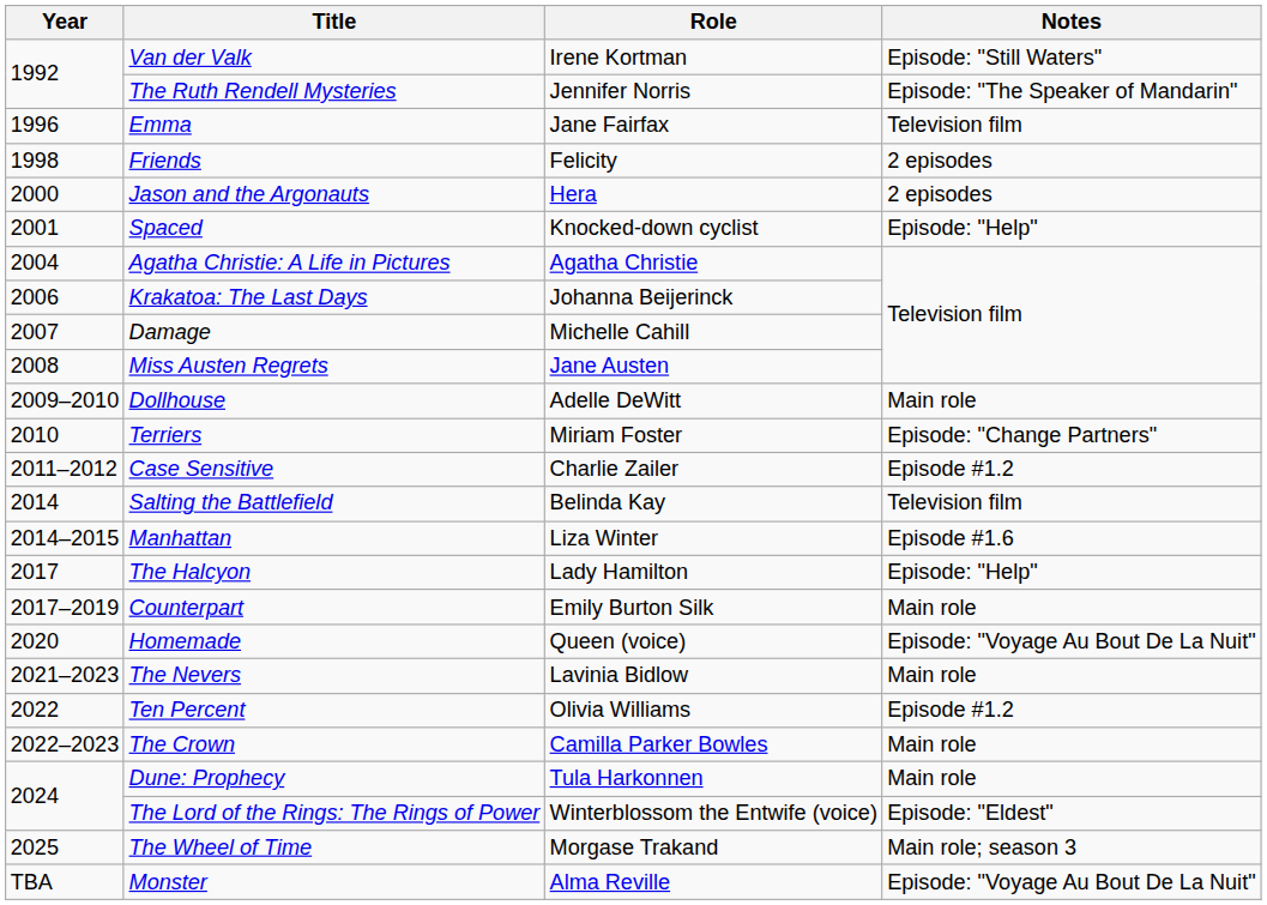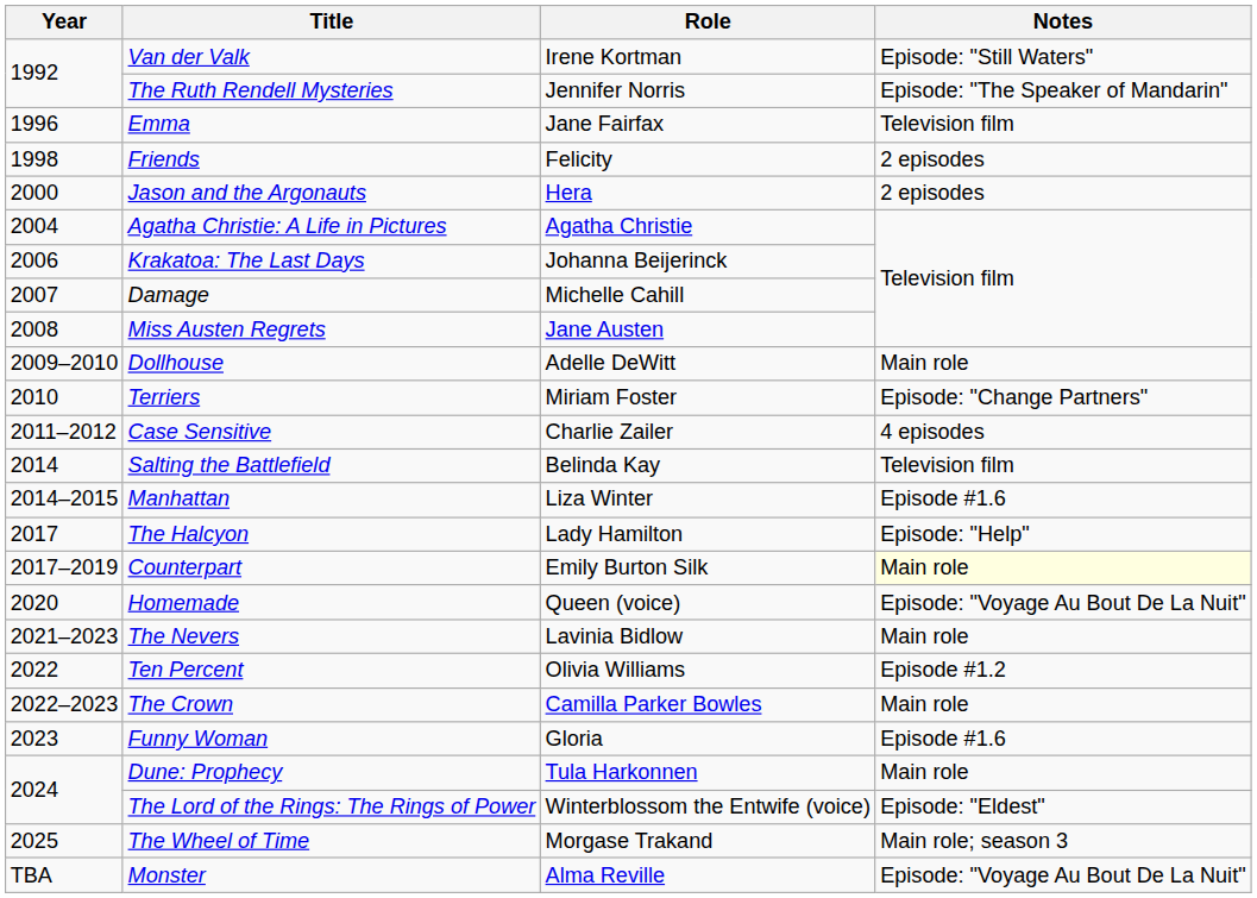 <table class="wikitable sortable">
 <tr>
 <th>Year</th>
 <th>Title</th>
 <th>Role</th>
 <th class="unsortable">Notes</th>
 </tr>
 <tr>
 <td rowspan="2">1992</td>
 <td><em><a href='#'>Van der Valk</a></em></td>
 <td>Irene Kortman</td>
 <td>Episode: "Still Waters"</td>
 </tr>
 <tr>
 <td data-sort-value="Ruth Rendell Mysteries, The"><em><a href='#'>The Ruth Rendell Mysteries</a></em></td>
 <td>Jennifer Norris</td>
 <td>Episode: "The Speaker of Mandarin"</td>
 </tr>
 <tr>
 <td>1996</td>
 <td><em><a href='#'>Emma</a></em></td>
 <td>Jane Fairfax</td>
 <td>Television film</td>
 </tr>
 <tr>
 <td>1998</td>
 <td><em><a href='#'>Friends</a></em></td>
 <td>Felicity</td>
 <td>2 episodes</td>
 </tr>
 <tr>
 <td>2000</td>
 <td><em><a href='#'>Jason and the Argonauts</a></em></td>
 <td><a href='#'>Hera</a></td>
 <td>2 episodes</td>
-</tr>
-<tr>
-<td>2001</td>
-<td><em><a href='#'>Spaced</a></em></td>
-<td>Knocked-down cyclist</td>
-<td>Episode: "Help"</td>
 </tr>
 <tr>
 <td>2004</td>
 <td><em><a href='#'>Agatha Christie: A Life in Pictures</a></em></td>
 <td><a href='#'>Agatha Christie</a></td>
 <td rowspan="4">Television film</td>
 </tr>
 <tr>
 <td>2006</td>
 <td><em><a href='#'>Krakatoa: The Last Days</a></em></td>
 <td>Johanna Beijerinck</td>
 </tr>
 <tr>
 <td>2007</td>
 <td><em>Damage</em></td>
 <td>Michelle Cahill</td>
 </tr>
 <tr>
 <td>2008</td>
 <td><em><a href='#'>Miss Austen Regrets</a></em></td>
 <td><a href='#'>Jane Austen</a></td>
 </tr>
 <tr>
 <td>2009–2010</td>
 <td><em><a href='#'>Dollhouse</a></em></td>
 <td>Adelle DeWitt</td>
 <td>Main role</td>
 </tr>
 <tr>
 <td>2010</td>
 <td><em><a href='#'>Terriers</a></em></td>
 <td>Miriam Foster</td>
 <td>Episode: "Change Partners"</td>
 </tr>
 <tr>
 <td>2011–2012</td>
 <td><em><a href='#'>Case Sensitive</a></em></td>
 <td>Charlie Zailer</td>
-<td>Episode #1.2</td>
+<td>4 episodes</td>
 </tr>
 <tr>
 <td>2014</td>
 <td><em><a href='#'>Salting the Battlefield</a></em></td>
 <td>Belinda Kay</td>
 <td>Television film</td>
 </tr>
 <tr>
 <td>2014–2015</td>
 <td><em><a href='#'>Manhattan</a></em></td>
 <td>Liza Winter</td>
 <td>Episode #1.6</td>
 </tr>
 <tr>
 <td>2017</td>
 <td data-sort-value="Halcyon, The"><em><a href='#'>The Halcyon</a></em></td>
 <td>Lady Hamilton</td>
 <td>Episode: "Help"</td>
 </tr>
 <tr>
 <td>2017–2019</td>
 <td><em><a href='#'>Counterpart</a></em></td>
 <td>Emily Burton Silk</td>
-<td>Main role</td>
+<td style="background: lightyellow;">Main role</td>
 </tr>
 <tr>
 <td>2020</td>
 <td><em><a href='#'>Homemade</a></em></td>
 <td>Queen (voice)</td>
 <td>Episode: "Voyage Au Bout De La Nuit"</td>
 </tr>
 <tr>
 <td>2021–2023</td>
 <td data-sort-value="Nevers, The"><em><a href='#'>The Nevers</a></em></td>
 <td>Lavinia Bidlow</td>
 <td>Main role</td>
 </tr>
 <tr>
 <td>2022</td>
 <td><em><a href='#'>Ten Percent</a></em></td>
 <td>Olivia Williams</td>
 <td>Episode #1.2</td>
 </tr>
 <tr>
 <td>2022–2023</td>
 <td data-sort-value="Crown, The"><em><a href='#'>The Crown</a> </em></td>
 <td><a href='#'>Camilla Parker Bowles</a></td>
 <td>Main role</td>
 </tr>
 <tr>
+<td>2023</td>
+<td><em><a href='#'>Funny Woman</a></em></td>
+<td>Gloria</td>
+<td>Episode #1.6</td>
+</tr>
+<tr>
 <td rowspan="2">2024</td>
 <td><em><a href='#'>Dune: Prophecy</a></em></td>
 <td><a href='#'>Tula Harkonnen</a></td>
 <td>Main role</td>
 </tr>
 <tr>
 <td data-sort-value="Lord of the Rings: The Rings of Power, The"><em><a href='#'>The Lord of the Rings: The Rings of Power</a></em></td>
 <td>Winterblossom the Entwife (voice)</td>
 <td>Episode: "Eldest"</td>
 </tr>
 <tr>
 <td>2025</td>
 <td><em><a href='#'>The Wheel of Time</a></em></td>
 <td>Morgase Trakand</td>
 <td>Main role; season 3</td>
 </tr>
 <tr>
 <td>TBA</td>
 <td><em><a href='#'>Monster</a></em></td>
 <td><a href='#'>Alma Reville</a></td>
 <td>Episode: "Voyage Au Bout De La Nuit"</td>
 </tr>
 </table>
